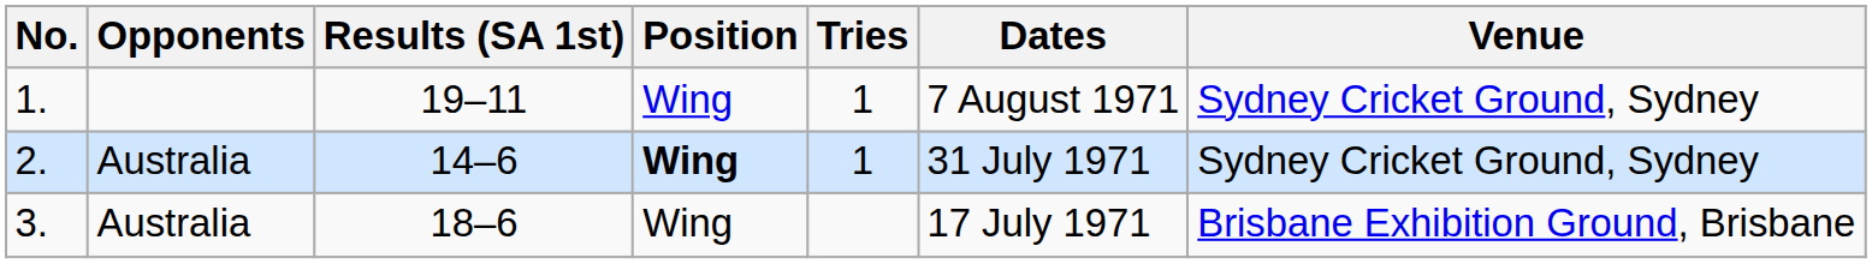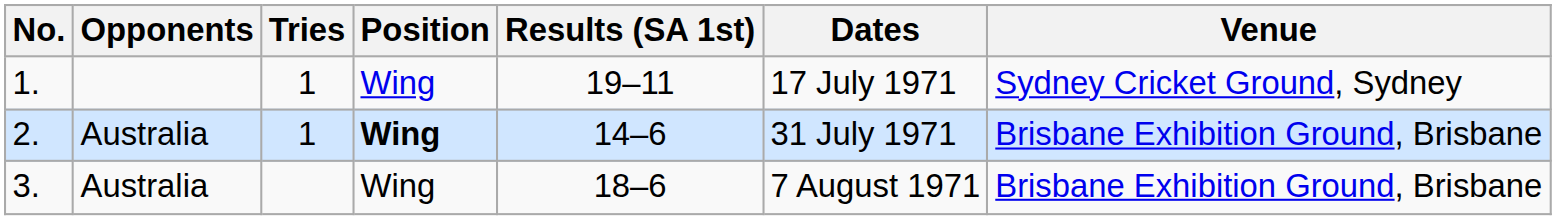 <table class="wikitable unsortable">
 <tr>
 <th>No.</th>
 <th>Opponents</th>
+<th>Tries</th>
+<th>Position</th>
 <th>Results (SA 1st)</th>
-<th>Position</th>
-<th>Tries</th>
 <th>Dates</th>
 <th>Venue</th>
 </tr>
 <tr>
 <td>1.</td>
 <td></td>
+<td align="center">1</td>
+<td><a href='#'>Wing</a></td>
 <td align="center">19–11</td>
-<td><a href='#'>Wing</a></td>
-<td align="center">1</td>
-<td>7 August 1971</td>
+<td>17 July 1971</td>
 <td><a href='#'>Sydney Cricket Ground</a>, Sydney</td>
 </tr>
 <tr style="background: #D0E6FF;">
 <td>2.</td>
 <td> Australia</td>
+<td align="center">1</td>
+<td><strong>Wing</strong></td>
 <td align="center">14–6</td>
-<td><strong>Wing</strong></td>
-<td align="center">1</td>
 <td>31 July 1971</td>
-<td>Sydney Cricket Ground, Sydney</td>
+<td><a href='#'>Brisbane Exhibition Ground</a>, Brisbane</td>
 </tr>
 <tr>
 <td>3.</td>
 <td> Australia</td>
+<td></td>
+<td>Wing</td>
 <td align="center">18–6</td>
-<td>Wing</td>
-<td></td>
-<td>17 July 1971</td>
+<td>7 August 1971</td>
 <td><a href='#'>Brisbane Exhibition Ground</a>, Brisbane</td>
 </tr>
 </table>
